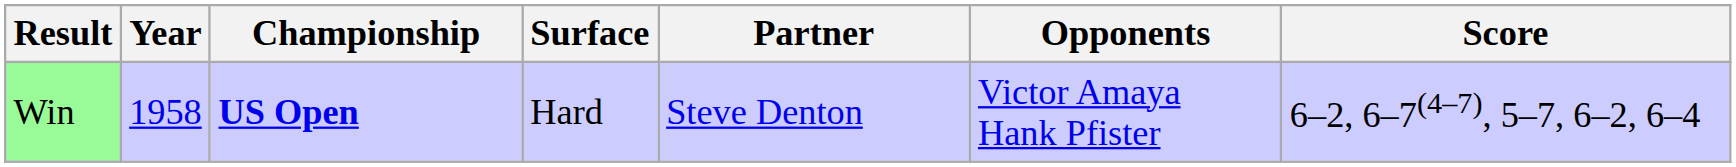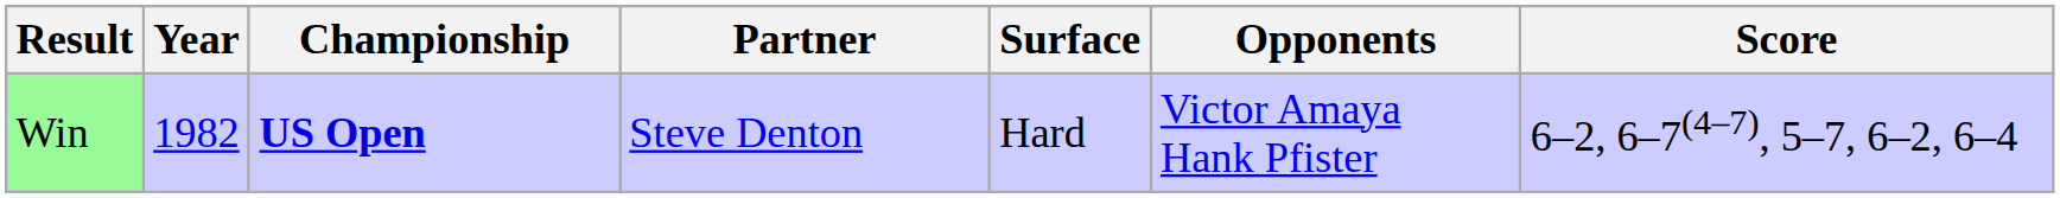 <table class="sortable wikitable">
 <tr>
 <th style="width:40px">Result</th>
 <th style="width:30px">Year</th>
 <th style="width:130px">Championship</th>
+<th style="width:130px">Partner</th>
 <th style="width:50px">Surface</th>
-<th style="width:130px">Partner</th>
 <th style="width:130px">Opponents</th>
 <th style="width:190px" class="unsortable">Score</th>
 </tr>
 <tr style="background:#ccf;">
 <td style="background:#98fb98;">Win</td>
-<td><a href='#'>1958</a></td>
+<td><a href='#'>1982</a></td>
 <td><strong><a href='#'>US Open</a></strong></td>
+<td> <a href='#'>Steve Denton</a></td>
 <td>Hard</td>
-<td> <a href='#'>Steve Denton</a></td>
 <td> <a href='#'>Victor Amaya</a> <br>  <a href='#'>Hank Pfister</a></td>
 <td>6–2, 6–7<sup>(4–7)</sup>, 5–7, 6–2, 6–4</td>
 </tr>
 </table>
